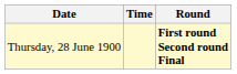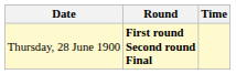 <table class="wikitable">
 <tr>
 <th>Date</th>
+<th>Round</th>
 <th>Time</th>
-<th>Round</th>
 </tr>
 <tr style=background:lemonchiffon>
 <td>Thursday, 28 June 1900</td>
+<td><strong>First round</strong><br><strong>Second round</strong><br><strong>Final</strong></td>
 <td></td>
-<td><strong>First round</strong><br><strong>Second round</strong><br><strong>Final</strong></td>
 </tr>
 </table>
